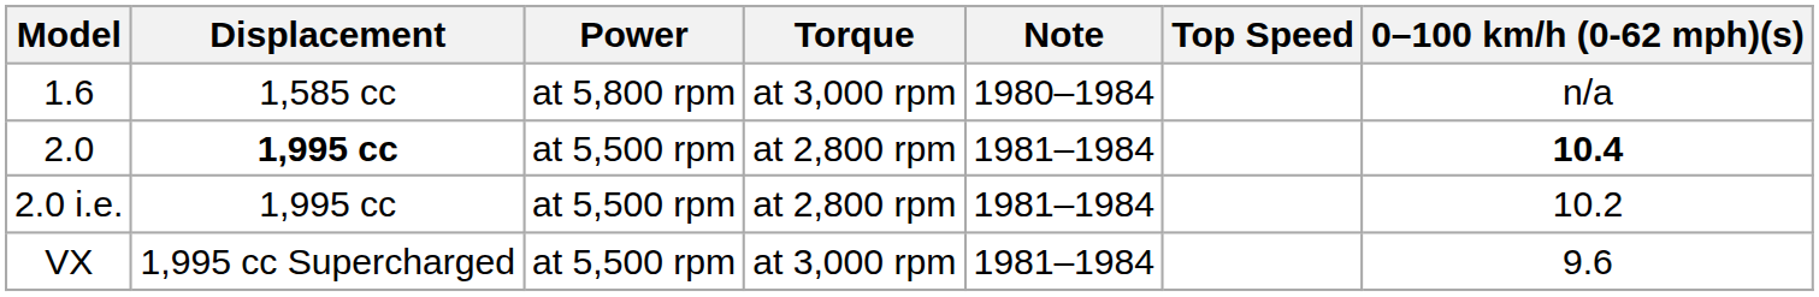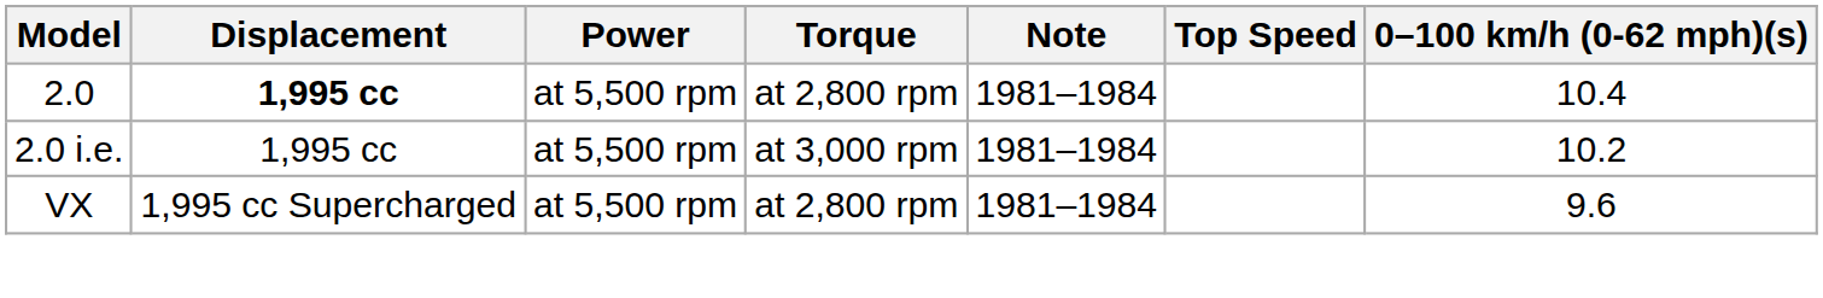 <table class="wikitable" style="text-align:center; font-size:91%;">
 <tr>
 <th>Model</th>
 <th>Displacement</th>
 <th>Power</th>
 <th>Torque</th>
 <th>Note</th>
 <th>Top Speed</th>
 <th>0–100 km/h (0-62 mph)(s)</th>
 </tr>
 <tr style="background:#fff;">
-<td>1.6</td>
-<td>1,585 cc</td>
-<td> at 5,800 rpm</td>
-<td> at 3,000 rpm</td>
-<td>1980–1984</td>
-<td></td>
-<td>n/a</td>
-</tr>
-<tr style="background:#fff;">
 <td>2.0</td>
 <td><strong>1,995 cc</strong></td>
 <td> at 5,500 rpm</td>
 <td> at 2,800 rpm</td>
 <td>1981–1984</td>
 <td></td>
-<td><strong>10.4</strong></td>
+<td>10.4</td>
 </tr>
 <tr style="background:#fff;">
 <td>2.0 i.e.</td>
 <td>1,995 cc</td>
 <td> at 5,500 rpm</td>
-<td> at 2,800 rpm</td>
+<td> at 3,000 rpm</td>
 <td>1981–1984</td>
 <td></td>
 <td>10.2</td>
 </tr>
 <tr style="background:#fff;">
 <td>VX</td>
 <td>1,995 cc Supercharged</td>
 <td> at 5,500 rpm</td>
-<td> at 3,000 rpm</td>
+<td> at 2,800 rpm</td>
 <td>1981–1984</td>
 <td></td>
 <td>9.6</td>
 </tr>
 </table>
